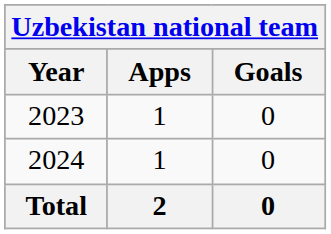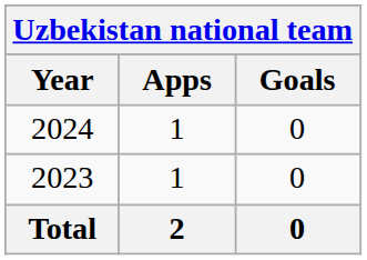 <table class="wikitable" style="text-align:center">
 <tr>
 <th colspan=3><a href='#'>Uzbekistan national team</a></th>
 </tr>
 <tr>
 <th>Year</th>
 <th>Apps</th>
 <th>Goals</th>
 </tr>
 <tr>
-<td>2023</td>
+<td>2024</td>
 <td>1</td>
 <td>0</td>
 </tr>
 <tr>
-<td>2024</td>
+<td>2023</td>
 <td>1</td>
 <td>0</td>
 </tr>
 <tr>
 <th>Total</th>
 <th>2</th>
 <th>0</th>
 </tr>
 </table>
